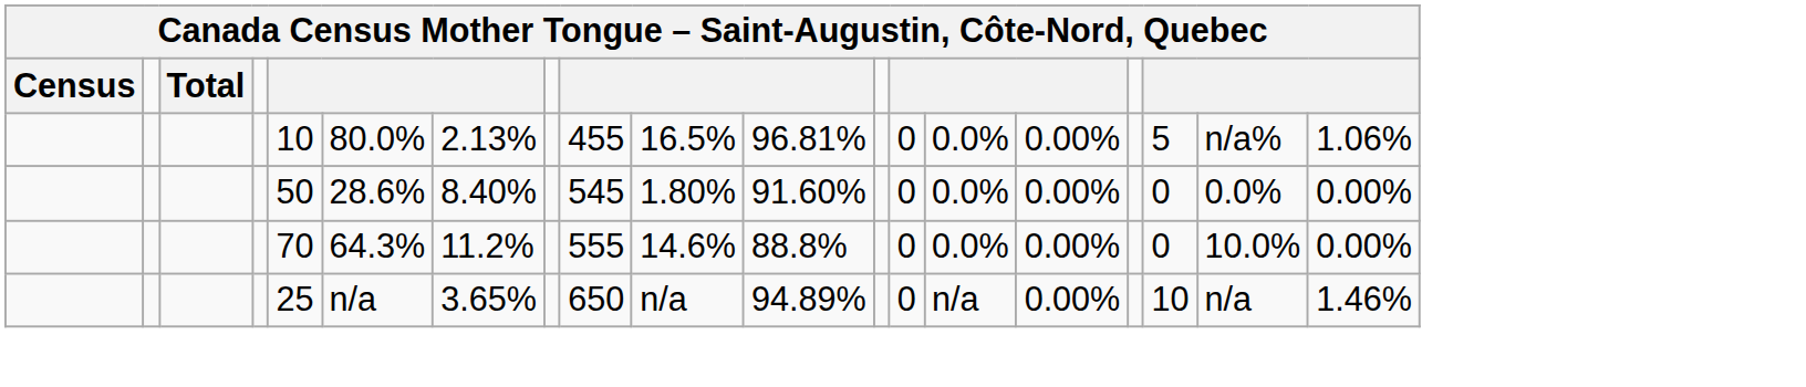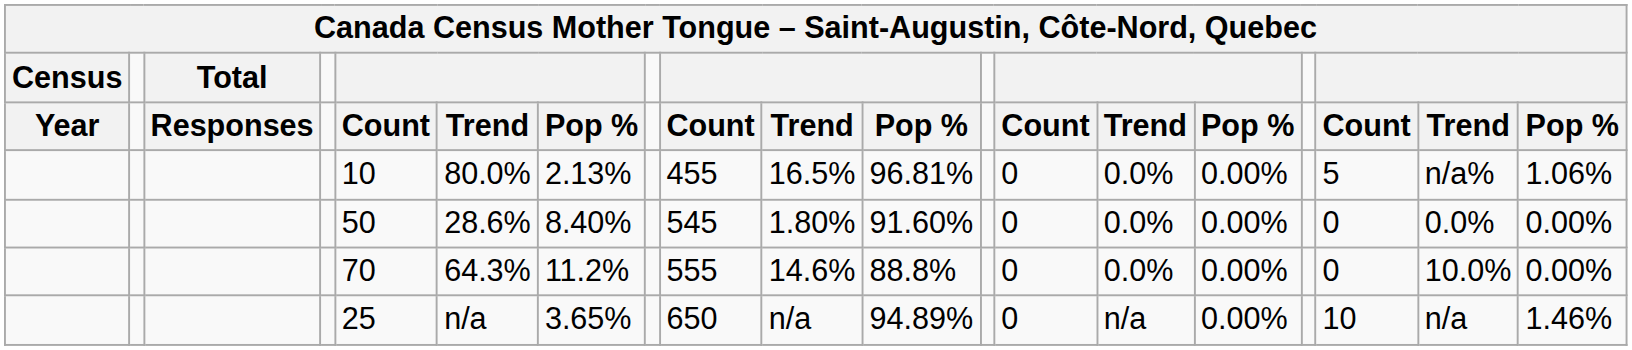 <table class="wikitable">
 <tr>
 <th colspan="19">Canada Census Mother Tongue – Saint-Augustin, Côte-Nord, Quebec</th>
 </tr>
 <tr>
 <th>Census</th>
 <td></td>
 <th>Total</th>
 <td colspan="1"></td>
 <th colspan="3"></th>
 <td colspan="1"></td>
 <th colspan="3"></th>
 <td colspan="1"></td>
 <th colspan="3"></th>
 <td colspan="1"></td>
 <th colspan="3"></th>
+</tr>
+<tr>
+<th>Year</th>
+<td></td>
+<th>Responses</th>
+<td></td>
+<th>Count</th>
+<th>Trend</th>
+<th>Pop %</th>
+<td></td>
+<th>Count</th>
+<th>Trend</th>
+<th>Pop %</th>
+<td></td>
+<th>Count</th>
+<th>Trend</th>
+<th>Pop %</th>
+<td></td>
+<th>Count</th>
+<th>Trend</th>
+<th>Pop %</th>
 </tr>
 <tr>
 <td></td>
 <td></td>
 <td></td>
 <td></td>
 <td>10</td>
 <td> 80.0%</td>
 <td>2.13%</td>
 <td></td>
 <td>455</td>
 <td> 16.5%</td>
 <td>96.81%</td>
 <td></td>
 <td>0</td>
 <td> 0.0%</td>
 <td>0.00%</td>
 <td></td>
 <td>5</td>
 <td> n/a%</td>
 <td>1.06%</td>
 </tr>
 <tr>
 <td></td>
 <td></td>
 <td></td>
 <td></td>
 <td>50</td>
 <td> 28.6%</td>
 <td>8.40%</td>
 <td></td>
 <td>545</td>
 <td> 1.80%</td>
 <td>91.60%</td>
 <td></td>
 <td>0</td>
 <td> 0.0%</td>
 <td>0.00%</td>
 <td></td>
 <td>0</td>
 <td> 0.0%</td>
 <td>0.00%</td>
 </tr>
 <tr>
 <td></td>
 <td></td>
 <td></td>
 <td></td>
 <td>70</td>
 <td> 64.3%</td>
 <td>11.2%</td>
 <td></td>
 <td>555</td>
 <td> 14.6%</td>
 <td>88.8%</td>
 <td></td>
 <td>0</td>
 <td> 0.0%</td>
 <td>0.00%</td>
 <td></td>
 <td>0</td>
 <td> 10.0%</td>
 <td>0.00%</td>
 </tr>
 <tr>
 <td></td>
 <td></td>
 <td></td>
 <td></td>
 <td>25</td>
 <td>n/a</td>
 <td>3.65%</td>
 <td></td>
 <td>650</td>
 <td>n/a</td>
 <td>94.89%</td>
 <td></td>
 <td>0</td>
 <td>n/a</td>
 <td>0.00%</td>
 <td></td>
 <td>10</td>
 <td>n/a</td>
 <td>1.46%</td>
 </tr>
 </table>
